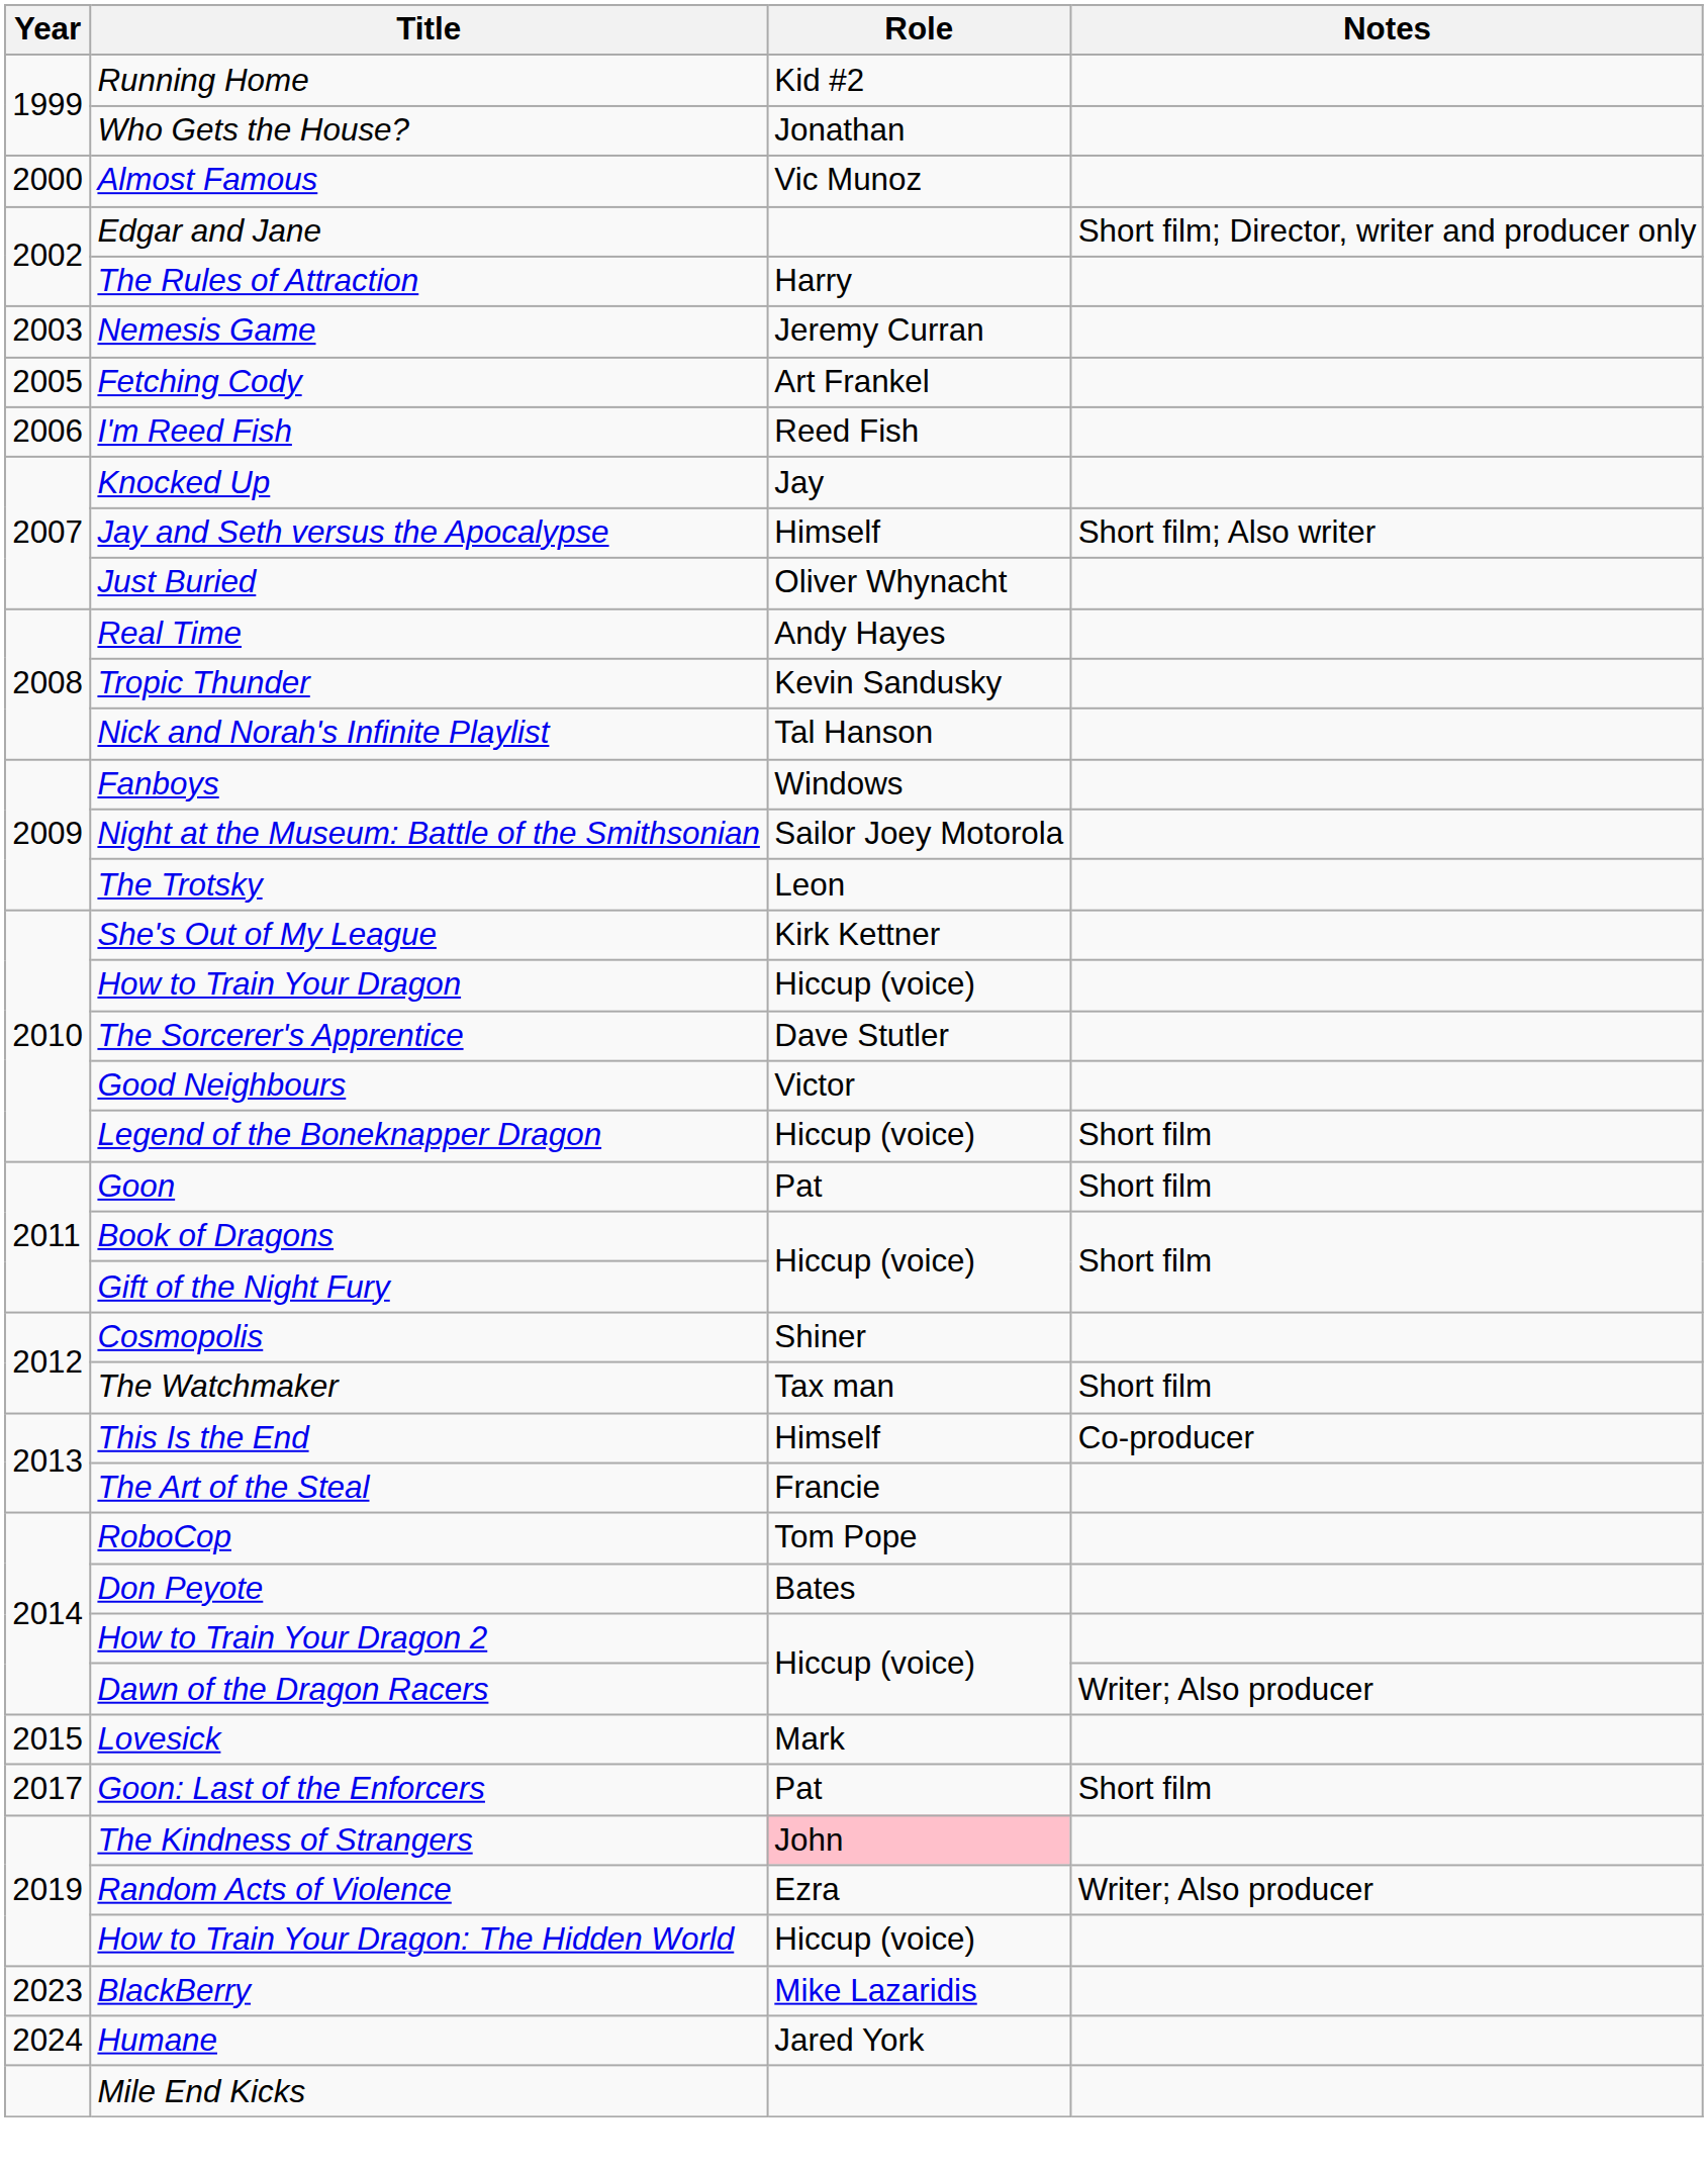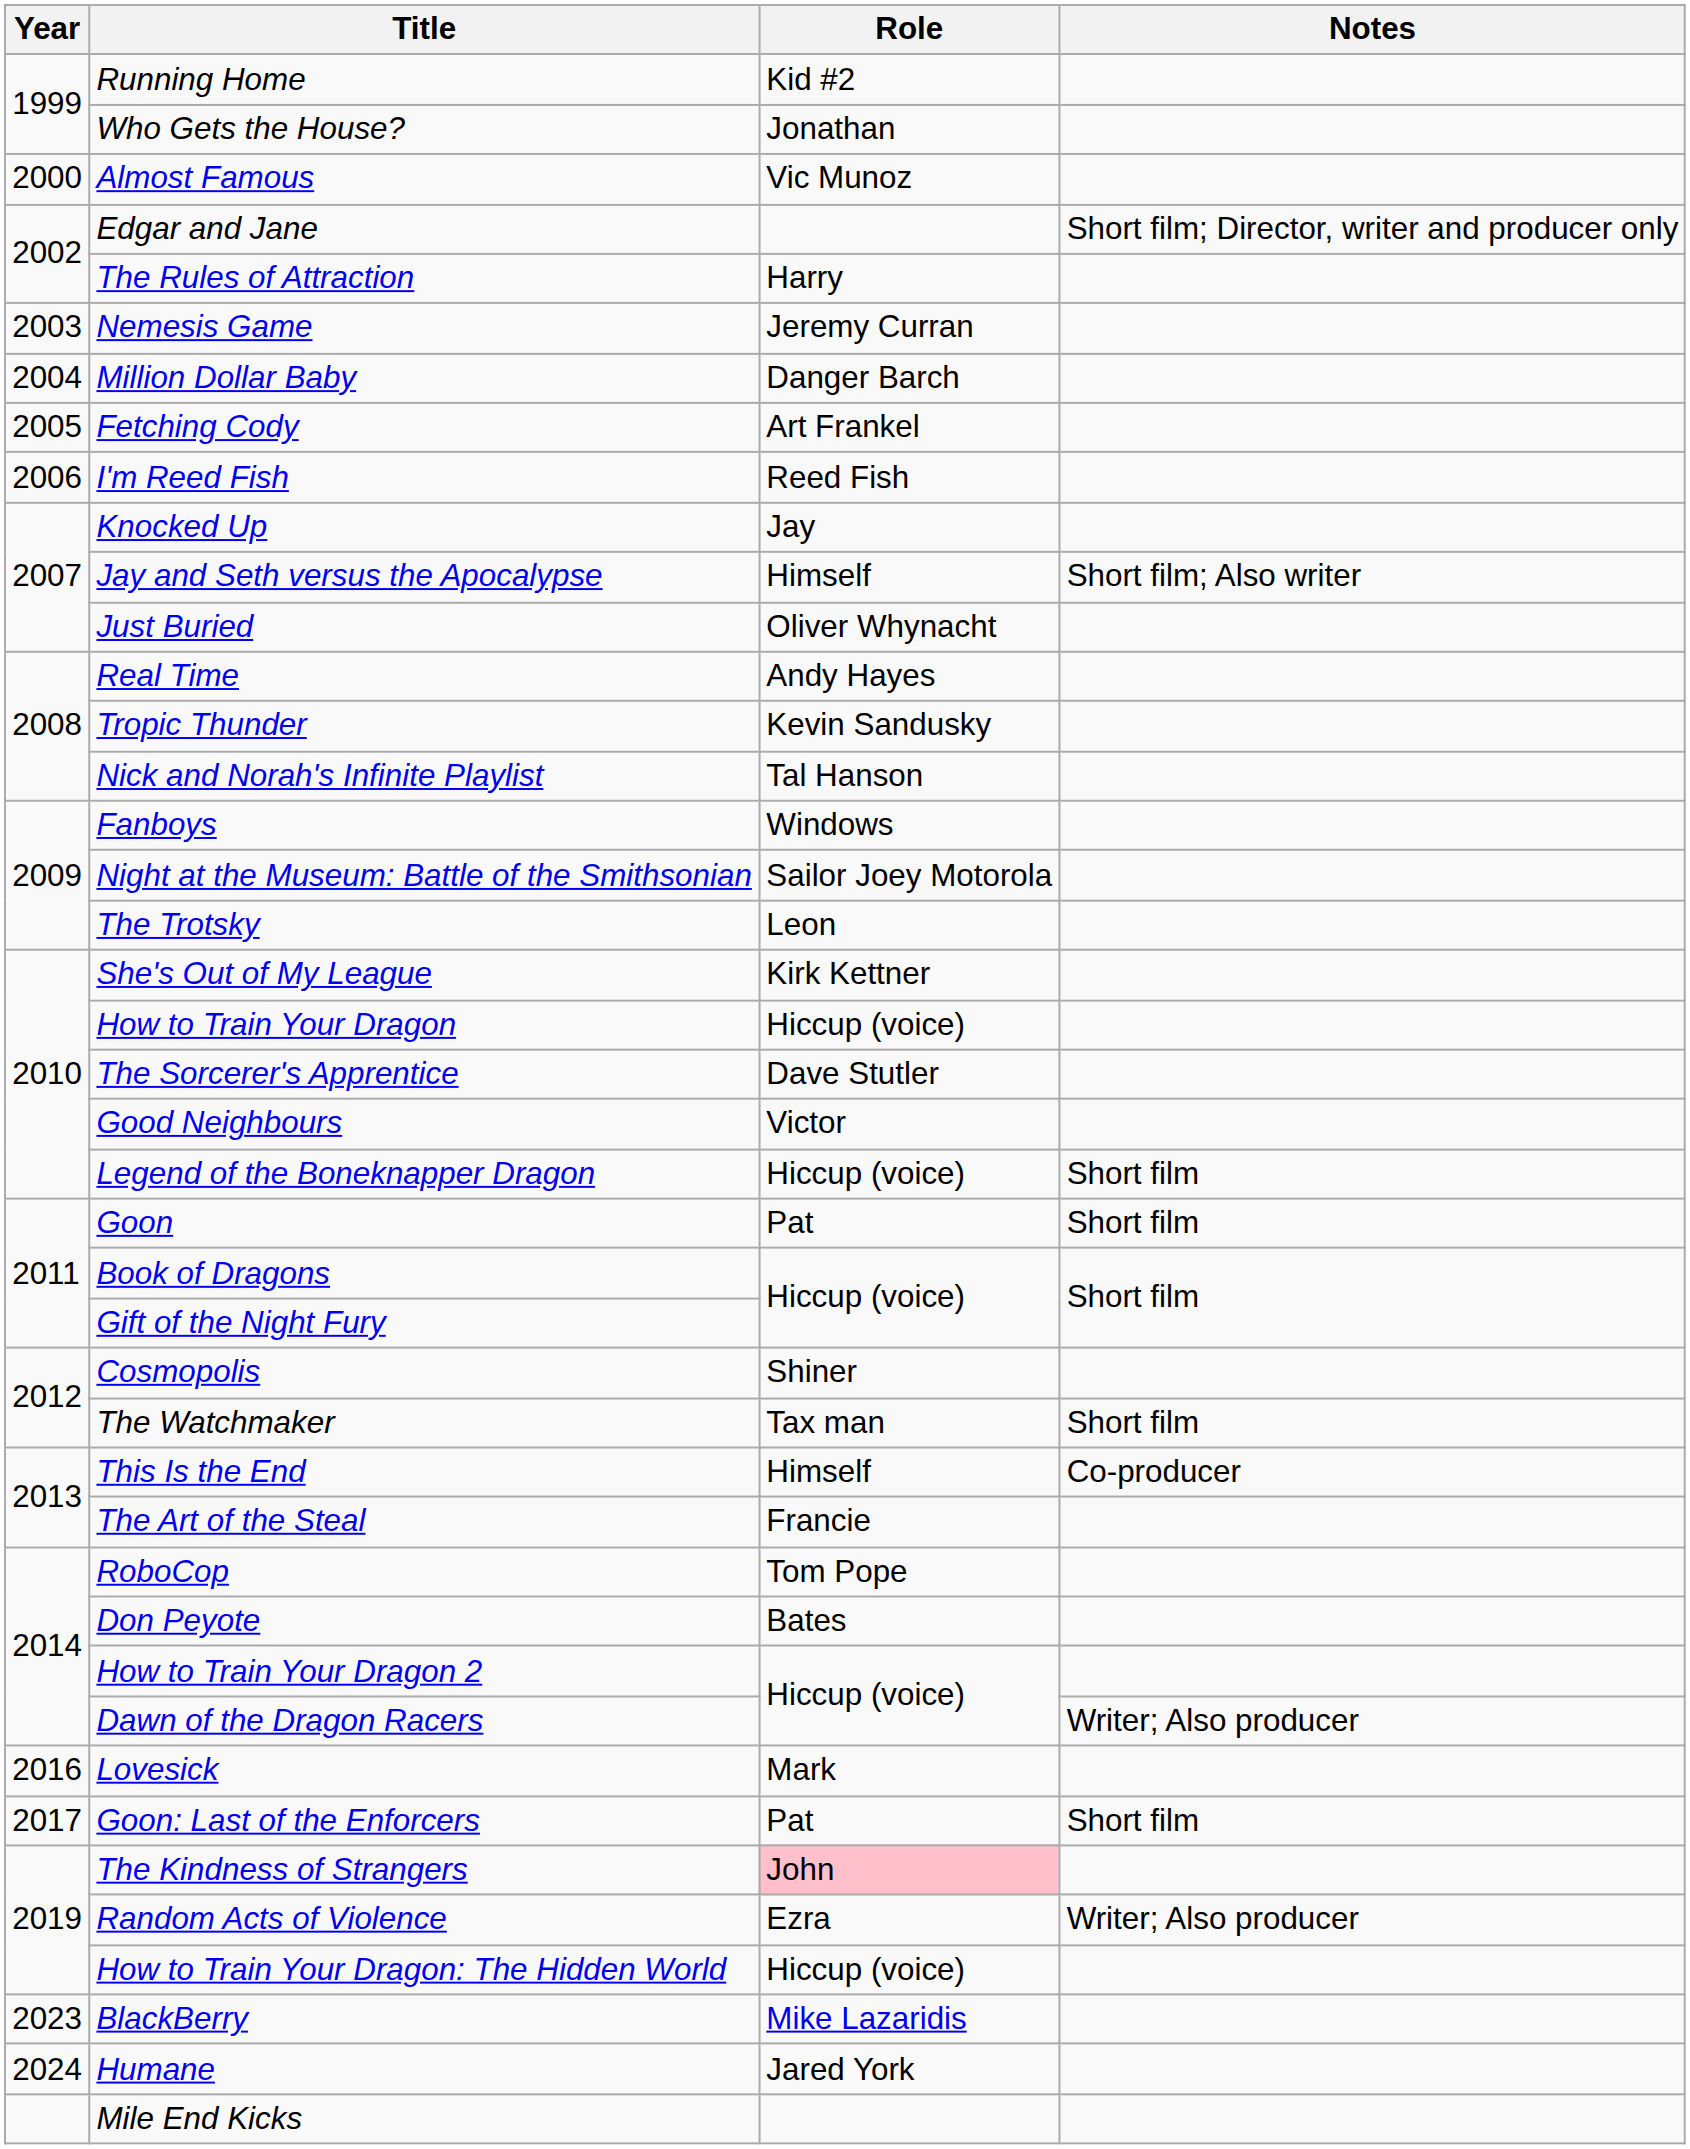 <table class="wikitable sortable ">
 <tr>
 <th>Year</th>
 <th>Title</th>
 <th>Role</th>
 <th class="unsortable">Notes</th>
 </tr>
 <tr>
 <td rowspan="2">1999</td>
 <td><em>Running Home</em></td>
 <td>Kid #2</td>
 <td></td>
 </tr>
 <tr>
 <td><em>Who Gets the House?</em></td>
 <td>Jonathan</td>
 <td></td>
 </tr>
 <tr>
 <td>2000</td>
 <td><em><a href='#'>Almost Famous</a></em></td>
 <td>Vic Munoz</td>
 <td></td>
 </tr>
 <tr>
 <td rowspan="2">2002</td>
 <td><em>Edgar and Jane</em></td>
 <td></td>
 <td>Short film; Director, writer and producer only</td>
 </tr>
 <tr>
 <td data-sort-value="Rules of Attraction, The"><em><a href='#'>The Rules of Attraction</a></em></td>
 <td>Harry</td>
 <td></td>
 </tr>
 <tr>
 <td>2003</td>
 <td><em><a href='#'>Nemesis Game</a></em></td>
 <td>Jeremy Curran</td>
+<td></td>
+</tr>
+<tr>
+<td>2004</td>
+<td><em><a href='#'>Million Dollar Baby</a></em></td>
+<td>Danger Barch</td>
 <td></td>
 </tr>
 <tr>
 <td>2005</td>
 <td><em><a href='#'>Fetching Cody</a></em></td>
 <td>Art Frankel</td>
 <td></td>
 </tr>
 <tr>
 <td>2006</td>
 <td><em><a href='#'>I'm Reed Fish</a></em></td>
 <td>Reed Fish</td>
 <td></td>
 </tr>
 <tr>
 <td rowspan="3">2007</td>
 <td><em><a href='#'>Knocked Up</a></em></td>
 <td>Jay</td>
 <td></td>
 </tr>
 <tr>
 <td><em><a href='#'>Jay and Seth versus the Apocalypse</a></em></td>
 <td>Himself</td>
 <td>Short film; Also writer</td>
 </tr>
 <tr>
 <td><em><a href='#'>Just Buried</a></em></td>
 <td>Oliver Whynacht</td>
 <td></td>
 </tr>
 <tr>
 <td rowspan="3">2008</td>
 <td><em><a href='#'>Real Time</a></em></td>
 <td>Andy Hayes</td>
 <td></td>
 </tr>
 <tr>
 <td><em><a href='#'>Tropic Thunder</a></em></td>
 <td>Kevin Sandusky</td>
 <td></td>
 </tr>
 <tr>
 <td><em><a href='#'>Nick and Norah's Infinite Playlist</a></em></td>
 <td>Tal Hanson</td>
 <td></td>
 </tr>
 <tr>
 <td rowspan="3">2009</td>
 <td><em><a href='#'>Fanboys</a></em></td>
 <td>Windows</td>
 <td></td>
 </tr>
 <tr>
 <td><em><a href='#'>Night at the Museum: Battle of the Smithsonian</a></em></td>
 <td>Sailor Joey Motorola</td>
 <td></td>
 </tr>
 <tr>
 <td data-sort-value="Trotsky, The"><em><a href='#'>The Trotsky</a></em></td>
 <td>Leon</td>
 <td></td>
 </tr>
 <tr>
 <td rowspan="5">2010</td>
 <td><em><a href='#'>She's Out of My League</a></em></td>
 <td>Kirk Kettner</td>
 <td></td>
 </tr>
 <tr>
 <td><em><a href='#'>How to Train Your Dragon</a></em></td>
 <td>Hiccup (voice)</td>
 <td></td>
 </tr>
 <tr>
 <td data-sort-value="Sorcerer's Apprentice, The"><em><a href='#'>The Sorcerer's Apprentice</a></em></td>
 <td>Dave Stutler</td>
 <td></td>
 </tr>
 <tr>
 <td><em><a href='#'>Good Neighbours</a></em></td>
 <td>Victor</td>
 <td></td>
 </tr>
 <tr>
 <td><em><a href='#'>Legend of the Boneknapper Dragon</a></em></td>
 <td>Hiccup (voice)</td>
 <td>Short film</td>
 </tr>
 <tr>
 <td rowspan="3">2011</td>
 <td><em><a href='#'>Goon</a></em></td>
 <td>Pat</td>
 <td>Short film</td>
 </tr>
 <tr>
 <td><em><a href='#'>Book of Dragons</a></em></td>
 <td rowspan=2>Hiccup (voice)</td>
 <td rowspan=2>Short film</td>
 </tr>
 <tr>
 <td><em><a href='#'>Gift of the Night Fury</a></em></td>
 </tr>
 <tr>
 <td rowspan=2>2012</td>
 <td><em><a href='#'>Cosmopolis</a></em></td>
 <td>Shiner</td>
 <td></td>
 </tr>
 <tr>
 <td><em>The Watchmaker</em></td>
 <td>Tax man</td>
 <td>Short film</td>
 </tr>
 <tr>
 <td rowspan="2">2013</td>
 <td><em><a href='#'>This Is the End</a></em></td>
 <td>Himself</td>
 <td>Co-producer</td>
 </tr>
 <tr>
 <td data-sort-value="Art of the Steal, The"><em><a href='#'>The Art of the Steal</a></em></td>
 <td>Francie</td>
 <td></td>
 </tr>
 <tr>
 <td rowspan="4">2014</td>
 <td><em><a href='#'>RoboCop</a></em></td>
 <td>Tom Pope</td>
 <td></td>
 </tr>
 <tr>
 <td><em><a href='#'>Don Peyote</a></em></td>
 <td>Bates</td>
 <td></td>
 </tr>
 <tr>
 <td><em><a href='#'>How to Train Your Dragon 2</a></em></td>
 <td rowspan=2>Hiccup (voice)</td>
 <td></td>
 </tr>
 <tr>
 <td><em><a href='#'>Dawn of the Dragon Racers</a></em></td>
 <td>Writer; Also producer</td>
 </tr>
 <tr>
-<td>2015</td>
+<td>2016</td>
 <td><em><a href='#'>Lovesick</a></em></td>
 <td>Mark</td>
 <td></td>
 </tr>
 <tr>
 <td>2017</td>
 <td><em><a href='#'>Goon: Last of the Enforcers</a></em></td>
 <td>Pat</td>
 <td>Short film</td>
 </tr>
 <tr>
 <td rowspan="3">2019</td>
 <td data-sort-value="Kindness of Strangers, The"><em><a href='#'>The Kindness of Strangers</a></em></td>
 <td style="background: pink;">John</td>
 <td></td>
 </tr>
 <tr>
 <td><em><a href='#'>Random Acts of Violence</a></em></td>
 <td>Ezra</td>
 <td>Writer; Also producer</td>
 </tr>
 <tr>
 <td><em><a href='#'>How to Train Your Dragon: The Hidden World</a></em></td>
 <td>Hiccup (voice)</td>
 <td></td>
 </tr>
 <tr>
 <td>2023</td>
 <td><em><a href='#'>BlackBerry</a></em></td>
 <td><a href='#'>Mike Lazaridis</a></td>
 <td></td>
 </tr>
 <tr>
 <td>2024</td>
 <td><em><a href='#'>Humane</a></em></td>
 <td>Jared York</td>
 <td></td>
 </tr>
 <tr>
 <td></td>
 <td><em>Mile End Kicks</em></td>
 <td></td>
 <td></td>
 </tr>
 </table>
